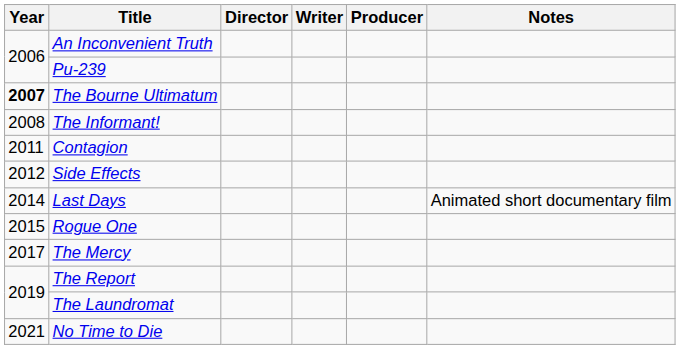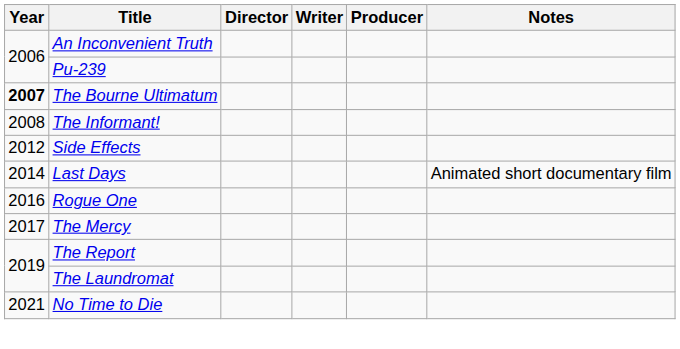 <table class="wikitable">
 <tr>
 <th>Year</th>
 <th>Title</th>
 <th>Director</th>
 <th>Writer</th>
 <th>Producer</th>
 <th>Notes</th>
 </tr>
 <tr>
 <td rowspan="2">2006</td>
 <td><em><a href='#'>An Inconvenient Truth</a></em></td>
 <td></td>
 <td></td>
 <td></td>
 <td></td>
 </tr>
 <tr>
 <td><em><a href='#'>Pu-239</a></em></td>
 <td></td>
 <td></td>
 <td></td>
 <td></td>
 </tr>
 <tr>
 <td><strong>2007</strong></td>
 <td><em><a href='#'>The Bourne Ultimatum</a></em></td>
 <td></td>
 <td></td>
 <td></td>
 <td></td>
 </tr>
 <tr>
 <td>2008</td>
 <td><em><a href='#'>The Informant!</a></em></td>
 <td></td>
 <td></td>
 <td></td>
 <td></td>
 </tr>
 <tr>
-<td>2011</td>
-<td><em><a href='#'>Contagion</a></em></td>
-<td></td>
-<td></td>
-<td></td>
-<td></td>
-</tr>
-<tr>
 <td>2012</td>
 <td><em><a href='#'>Side Effects</a></em></td>
 <td></td>
 <td></td>
 <td></td>
 <td></td>
 </tr>
 <tr>
 <td>2014</td>
 <td><em><a href='#'>Last Days</a></em></td>
 <td></td>
 <td></td>
 <td></td>
 <td>Animated short documentary film</td>
 </tr>
 <tr>
-<td>2015</td>
+<td>2016</td>
 <td><em><a href='#'>Rogue One</a></em></td>
 <td></td>
 <td></td>
 <td></td>
 <td></td>
 </tr>
 <tr>
 <td>2017</td>
 <td><em><a href='#'>The Mercy</a></em></td>
 <td></td>
 <td></td>
 <td></td>
 <td></td>
 </tr>
 <tr>
 <td rowspan="2">2019</td>
 <td><em><a href='#'>The Report</a></em></td>
 <td></td>
 <td></td>
 <td></td>
 <td></td>
 </tr>
 <tr>
 <td><em><a href='#'>The Laundromat</a></em></td>
 <td></td>
 <td></td>
 <td></td>
 <td></td>
 </tr>
 <tr>
 <td>2021</td>
 <td><em><a href='#'>No Time to Die</a></em></td>
 <td></td>
 <td></td>
 <td></td>
 <td></td>
 </tr>
 </table>
